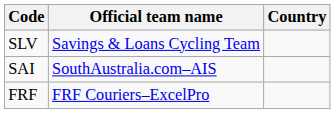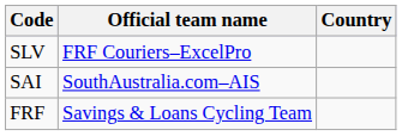 <table class="wikitable">
 <tr style="background:#ccccff;">
 <th>Code</th>
 <th>Official team name</th>
 <th>Country</th>
 </tr>
 <tr>
 <td>SLV</td>
-<td><a href='#'>Savings & Loans Cycling Team</a></td>
+<td><a href='#'>FRF Couriers–ExcelPro</a></td>
 <td></td>
 </tr>
 <tr>
 <td>SAI</td>
 <td><a href='#'>SouthAustralia.com–AIS</a></td>
 <td></td>
 </tr>
 <tr>
 <td>FRF</td>
-<td><a href='#'>FRF Couriers–ExcelPro</a></td>
+<td><a href='#'>Savings & Loans Cycling Team</a></td>
 <td></td>
 </tr>
 </table>
